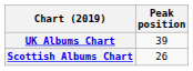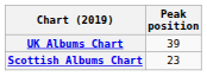 <table class="wikitable plainrowheaders">
 <tr>
 <th>Chart (2019)</th>
 <th>Peak<br>position</th>
 </tr>
 <tr>
 <th scope="row"><a href='#'>UK Albums Chart</a></th>
 <td align="center">39</td>
 </tr>
 <tr>
 <th scope="row"><a href='#'>Scottish Albums Chart</a></th>
-<td align="center">26</td>
+<td align="center">23</td>
 </tr>
 </table>
